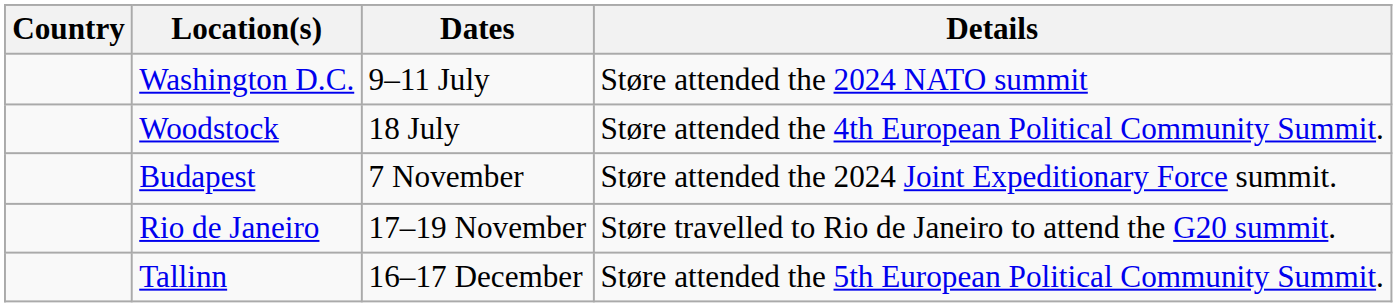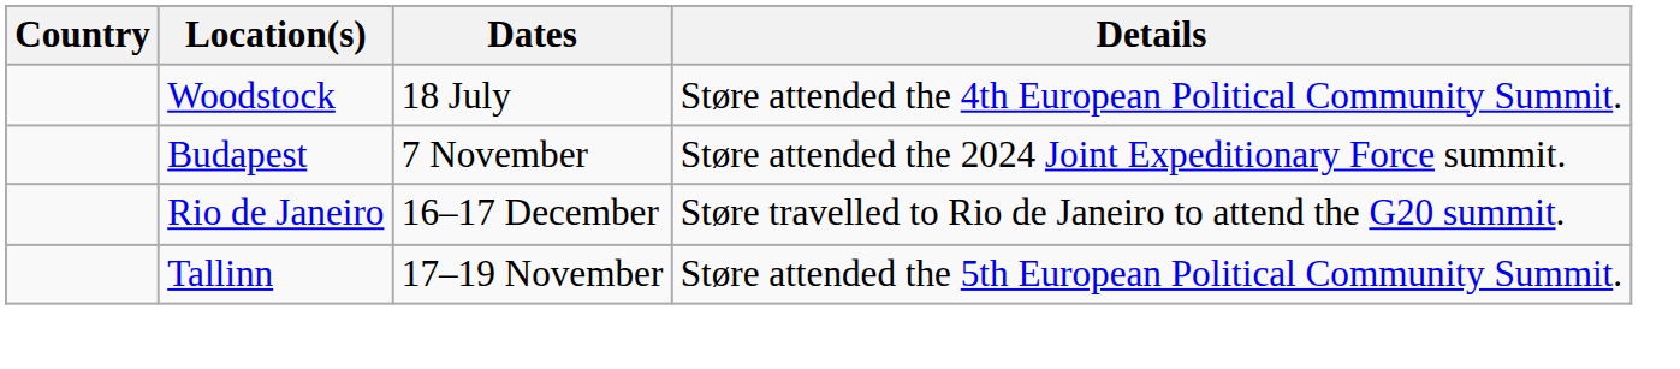 <table class="wikitable sortable" border="1">
 <tr>
 <th>Country</th>
 <th>Location(s)</th>
 <th>Dates</th>
 <th class="unsortable">Details</th>
-</tr>
-<tr>
-<td></td>
-<td><a href='#'>Washington D.C.</a></td>
-<td>9–11 July</td>
-<td>Støre attended the <a href='#'>2024 NATO summit</a></td>
 </tr>
 <tr>
 <td></td>
 <td><a href='#'>Woodstock</a></td>
 <td>18 July</td>
 <td>Støre attended the <a href='#'>4th European Political Community Summit</a>.</td>
 </tr>
 <tr>
 <td></td>
 <td><a href='#'>Budapest</a></td>
 <td>7 November</td>
 <td>Støre attended the 2024 <a href='#'>Joint Expeditionary Force</a> summit.</td>
 </tr>
 <tr>
 <td></td>
 <td><a href='#'>Rio de Janeiro</a></td>
-<td>17–19 November</td>
+<td>16–17 December</td>
 <td>Støre travelled to Rio de Janeiro to attend the <a href='#'>G20 summit</a>.</td>
 </tr>
 <tr>
 <td></td>
 <td><a href='#'>Tallinn</a></td>
-<td>16–17 December</td>
+<td>17–19 November</td>
 <td>Støre attended the <a href='#'>5th European Political Community Summit</a>.</td>
 </tr>
 </table>
